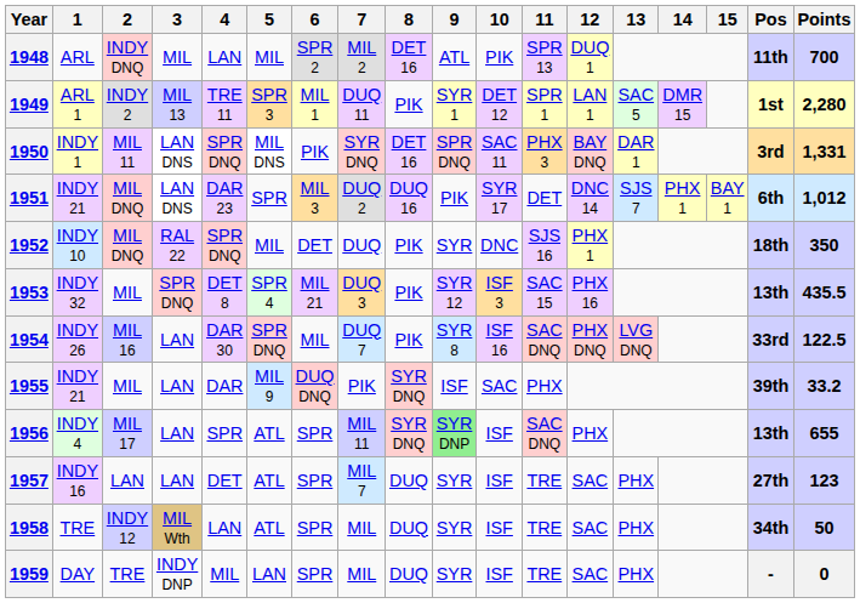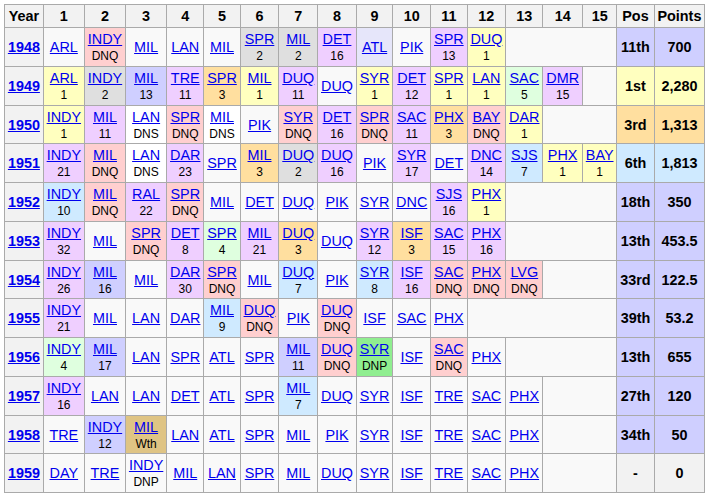 <table class="wikitable" style="text-align:center; font-size:90%">
 <tr>
 <th>Year</th>
 <th>1</th>
 <th>2</th>
 <th>3</th>
 <th>4</th>
 <th>5</th>
 <th>6</th>
 <th>7</th>
 <th>8</th>
 <th>9</th>
 <th>10</th>
 <th>11</th>
 <th>12</th>
 <th>13</th>
 <th>14</th>
 <th>15</th>
 <th>Pos</th>
 <th>Points</th>
 </tr>
 <tr>
 <th rowspan=1><a href='#'>1948</a></th>
 <td><a href='#'>ARL</a></td>
 <td style="background:#FFCFCF;"><a href='#'>INDY</a><br><small>DNQ</small></td>
 <td><a href='#'>MIL</a></td>
 <td><a href='#'>LAN</a></td>
 <td><a href='#'>MIL</a></td>
 <td style="background:#DFDFDF;"><a href='#'>SPR</a><br><small>2</small></td>
 <td style="background:#DFDFDF;"><a href='#'>MIL</a><br><small>2</small></td>
 <td style="background:#EFCFFF;"><a href='#'>DET</a><br><small>16</small></td>
-<td><a href='#'>ATL</a></td>
+<td style="background: lavender;"><a href='#'>ATL</a></td>
 <td><a href='#'>PIK</a></td>
 <td style="background:#EFCFFF;"><a href='#'>SPR</a><br><small>13</small></td>
 <td style="background:#FFFFBF;"><a href='#'>DUQ</a><br><small>1</small></td>
 <td colspan=3></td>
 <th style="background:#CFCFFF;">11th</th>
 <th style="background:#CFCFFF;">700</th>
 </tr>
 <tr>
 <th rowspan=1><a href='#'>1949</a></th>
 <td style="background:#FFFFBF;"><a href='#'>ARL</a><br><small>1</small></td>
 <td style="background:#DFDFDF;"><a href='#'>INDY</a><br><small>2</small></td>
 <td style="background:#CFCFFF;"><a href='#'>MIL</a><br><small>13</small></td>
 <td style="background:#EFCFFF;"><a href='#'>TRE</a><br><small>11</small></td>
 <td style="background:#FFDF9F;"><a href='#'>SPR</a><br><small>3</small></td>
 <td style="background:#FFFFBF;"><a href='#'>MIL</a><br><small>1</small></td>
 <td style="background:#EFCFFF;"><a href='#'>DUQ</a><br><small>11</small></td>
-<td><a href='#'>PIK</a></td>
+<td><a href='#'>DUQ</a></td>
 <td style="background:#FFFFBF;"><a href='#'>SYR</a><br><small>1</small></td>
 <td style="background:#EFCFFF;"><a href='#'>DET</a><br><small>12</small></td>
 <td style="background:#FFFFBF;"><a href='#'>SPR</a><br><small>1</small></td>
 <td style="background:#FFFFBF;"><a href='#'>LAN</a><br><small>1</small></td>
 <td style="background:#DFFFDF;"><a href='#'>SAC</a><br><small>5</small></td>
 <td style="background:#EFCFFF;"><a href='#'>DMR</a><br><small>15</small></td>
 <td colspan=1></td>
 <th style="background:#FFFFBF;">1st</th>
 <th style="background:#FFFFBF;">2,280</th>
 </tr>
 <tr>
 <th rowspan=1><a href='#'>1950</a></th>
 <td style="background:#FFFFBF;"><a href='#'>INDY</a><br><small>1</small></td>
 <td style="background:#EFCFFF;"><a href='#'>MIL</a><br><small>11</small></td>
 <td style="background:#FFFFFF;"><a href='#'>LAN</a><br><small>DNS</small></td>
 <td style="background:#FFCFCF;"><a href='#'>SPR</a><br><small>DNQ</small></td>
 <td style="background:#FFFFFF;"><a href='#'>MIL</a><br><small>DNS</small></td>
 <td><a href='#'>PIK</a></td>
 <td style="background:#FFCFCF;"><a href='#'>SYR</a><br><small>DNQ</small></td>
 <td style="background:#EFCFFF;"><a href='#'>DET</a><br><small>16</small></td>
 <td style="background:#FFCFCF;"><a href='#'>SPR</a><br><small>DNQ</small></td>
 <td style="background:#EFCFFF;"><a href='#'>SAC</a><br><small>11</small></td>
 <td style="background:#FFDF9F;"><a href='#'>PHX</a><br><small>3</small></td>
 <td style="background:#FFCFCF;"><a href='#'>BAY</a><br><small>DNQ</small></td>
 <td style="background:#FFFFBF;"><a href='#'>DAR</a><br><small>1</small></td>
 <td colspan=2></td>
 <th style="background:#FFDF9F;">3rd</th>
-<th style="background:#FFDF9F;">1,331</th>
+<th style="background:#FFDF9F;">1,313</th>
 </tr>
 <tr>
 <th rowspan=1><a href='#'>1951</a></th>
 <td style="background:#EFCFFF;"><a href='#'>INDY</a><br><small>21</small></td>
 <td style="background:#FFCFCF;"><a href='#'>MIL</a><br><small>DNQ</small></td>
 <td style="background:#FFFFFF;"><a href='#'>LAN</a><br><small>DNS</small></td>
 <td style="background:#EFCFFF;"><a href='#'>DAR</a><br><small>23</small></td>
 <td><a href='#'>SPR</a></td>
 <td style="background:#FFDF9F;"><a href='#'>MIL</a><br><small>3</small></td>
 <td style="background:#DFDFDF;"><a href='#'>DUQ</a><br><small>2</small></td>
 <td style="background:#EFCFFF;"><a href='#'>DUQ</a><br><small>16</small></td>
 <td><a href='#'>PIK</a></td>
 <td style="background:#EFCFFF;"><a href='#'>SYR</a><br><small>17</small></td>
 <td><a href='#'>DET</a></td>
 <td style="background:#EFCFFF;"><a href='#'>DNC</a><br><small>14</small></td>
 <td style="background:#CFEAFF;"><a href='#'>SJS</a><br><small>7</small></td>
 <td style="background:#FFFFBF;"><a href='#'>PHX</a><br><small>1</small></td>
 <td style="background:#FFFFBF;"><a href='#'>BAY</a><br><small>1</small></td>
 <th style="background:#CFEAFF;">6th</th>
-<th style="background:#CFEAFF;">1,012</th>
+<th style="background:#CFEAFF;">1,813</th>
 </tr>
 <tr>
 <th rowspan=1><a href='#'>1952</a></th>
 <td style="background:#CFEAFF;"><a href='#'>INDY</a><br><small>10</small></td>
 <td style="background:#FFCFCF;"><a href='#'>MIL</a><br><small>DNQ</small></td>
 <td style="background:#EFCFFF;"><a href='#'>RAL</a><br><small>22</small></td>
 <td style="background:#FFCFCF;"><a href='#'>SPR</a><br><small>DNQ</small></td>
 <td><a href='#'>MIL</a></td>
 <td><a href='#'>DET</a></td>
 <td><a href='#'>DUQ</a></td>
 <td><a href='#'>PIK</a></td>
 <td><a href='#'>SYR</a></td>
 <td><a href='#'>DNC</a></td>
 <td style="background:#EFCFFF;"><a href='#'>SJS</a><br><small>16</small></td>
 <td style="background:#FFFFBF;"><a href='#'>PHX</a><br><small>1</small></td>
 <td colspan=3></td>
 <th style="background:#CFCFFF;">18th</th>
 <th style="background:#CFCFFF;">350</th>
 </tr>
 <tr>
 <th rowspan=1><a href='#'>1953</a></th>
 <td style="background:#EFCFFF;"><a href='#'>INDY</a><br><small>32</small></td>
 <td><a href='#'>MIL</a></td>
 <td style="background:#FFCFCF;"><a href='#'>SPR</a><br><small>DNQ</small></td>
 <td style="background:#EFCFFF;"><a href='#'>DET</a><br><small>8</small></td>
 <td style="background:#DFFFDF;"><a href='#'>SPR</a><br><small>4</small></td>
 <td style="background:#EFCFFF;"><a href='#'>MIL</a><br><small>21</small></td>
 <td style="background:#FFDF9F;"><a href='#'>DUQ</a><br><small>3</small></td>
-<td><a href='#'>PIK</a></td>
+<td><a href='#'>DUQ</a></td>
 <td style="background:#EFCFFF;"><a href='#'>SYR</a><br><small>12</small></td>
 <td style="background:#FFDF9F;"><a href='#'>ISF</a><br><small>3</small></td>
 <td style="background:#EFCFFF;"><a href='#'>SAC</a><br><small>15</small></td>
 <td style="background:#EFCFFF;"><a href='#'>PHX</a><br><small>16</small></td>
 <td colspan=3></td>
 <th style="background:#CFCFFF;">13th</th>
-<th style="background:#CFCFFF;">435.5</th>
+<th style="background:#CFCFFF;">453.5</th>
 </tr>
 <tr>
 <th rowspan=1><a href='#'>1954</a></th>
 <td style="background:#EFCFFF;"><a href='#'>INDY</a><br><small>26</small></td>
 <td style="background:#CFCFFF;"><a href='#'>MIL</a><br><small>16</small></td>
-<td><a href='#'>LAN</a></td>
+<td><a href='#'>MIL</a></td>
 <td style="background:#EFCFFF;"><a href='#'>DAR</a><br><small>30</small></td>
 <td style="background:#FFCFCF;"><a href='#'>SPR</a><br><small>DNQ</small></td>
 <td><a href='#'>MIL</a></td>
 <td style="background:#CFEAFF;"><a href='#'>DUQ</a><br><small>7</small></td>
 <td><a href='#'>PIK</a></td>
 <td style="background:#CFEAFF;"><a href='#'>SYR</a><br><small>8</small></td>
 <td style="background:#EFCFFF;"><a href='#'>ISF</a><br><small>16</small></td>
 <td style="background:#FFCFCF;"><a href='#'>SAC</a><br><small>DNQ</small></td>
 <td style="background:#FFCFCF;"><a href='#'>PHX</a><br><small>DNQ</small></td>
 <td style="background:#FFCFCF;"><a href='#'>LVG</a><br><small>DNQ</small></td>
 <td colspan=2></td>
 <th style="background:#CFCFFF;">33rd</th>
 <th style="background:#CFCFFF;">122.5</th>
 </tr>
 <tr>
 <th rowspan=1><a href='#'>1955</a></th>
 <td style="background:#EFCFFF;"><a href='#'>INDY</a><br><small>21</small></td>
 <td><a href='#'>MIL</a></td>
 <td><a href='#'>LAN</a></td>
 <td><a href='#'>DAR</a></td>
 <td style="background:#CFEAFF;"><a href='#'>MIL</a><br><small>9</small></td>
 <td style="background:#FFCFCF;"><a href='#'>DUQ</a><br><small>DNQ</small></td>
 <td><a href='#'>PIK</a></td>
-<td style="background:#FFCFCF;"><a href='#'>SYR</a><br><small>DNQ</small></td>
+<td style="background:#FFCFCF;"><a href='#'>DUQ</a><br><small>DNQ</small></td>
 <td><a href='#'>ISF</a></td>
 <td><a href='#'>SAC</a></td>
 <td><a href='#'>PHX</a></td>
 <td colspan=4></td>
 <th style="background:#CFCFFF;">39th</th>
-<th style="background:#CFCFFF;">33.2</th>
+<th style="background:#CFCFFF;">53.2</th>
 </tr>
 <tr>
 <th rowspan=1><a href='#'>1956</a></th>
 <td style="background:#DFFFDF;"><a href='#'>INDY</a><br><small>4</small></td>
 <td style="background:#CFCFFF;"><a href='#'>MIL</a><br><small>17</small></td>
 <td><a href='#'>LAN</a></td>
 <td><a href='#'>SPR</a></td>
 <td><a href='#'>ATL</a></td>
 <td><a href='#'>SPR</a></td>
 <td style="background:#CFCFFF;"><a href='#'>MIL</a><br><small>11</small></td>
-<td style="background:#FFCFCF;"><a href='#'>SYR</a><br><small>DNQ</small></td>
+<td style="background:#FFCFCF;"><a href='#'>DUQ</a><br><small>DNQ</small></td>
 <td style="background: lightgreen;"><a href='#'>SYR</a><br><small>DNP</small></td>
 <td><a href='#'>ISF</a></td>
 <td style="background:#FFCFCF;"><a href='#'>SAC</a><br><small>DNQ</small></td>
 <td><a href='#'>PHX</a></td>
 <td colspan=3></td>
 <th style="background:#CFCFFF;">13th</th>
 <th style="background:#CFCFFF;">655</th>
 </tr>
 <tr>
 <th rowspan=1><a href='#'>1957</a></th>
 <td style="background:#EFCFFF;"><a href='#'>INDY</a><br><small>16</small></td>
 <td><a href='#'>LAN</a></td>
 <td><a href='#'>LAN</a></td>
 <td><a href='#'>DET</a></td>
 <td><a href='#'>ATL</a></td>
 <td><a href='#'>SPR</a></td>
 <td style="background:#CFEAFF;"><a href='#'>MIL</a><br><small>7</small></td>
 <td><a href='#'>DUQ</a></td>
 <td><a href='#'>SYR</a></td>
 <td><a href='#'>ISF</a></td>
 <td><a href='#'>TRE</a></td>
 <td><a href='#'>SAC</a></td>
 <td><a href='#'>PHX</a></td>
 <td colspan=2></td>
 <th style="background:#CFCFFF;">27th</th>
-<th style="background:#CFCFFF;">123</th>
+<th style="background:#CFCFFF;">120</th>
 </tr>
 <tr>
 <th rowspan=1><a href='#'>1958</a></th>
 <td><a href='#'>TRE</a></td>
 <td style="background:#CFCFFF;"><a href='#'>INDY</a><br><small>12</small></td>
 <td style="background:#DFC484;"><a href='#'>MIL</a><br><small>Wth</small></td>
 <td><a href='#'>LAN</a></td>
 <td><a href='#'>ATL</a></td>
 <td><a href='#'>SPR</a></td>
 <td><a href='#'>MIL</a></td>
-<td><a href='#'>DUQ</a></td>
+<td><a href='#'>PIK</a></td>
 <td><a href='#'>SYR</a></td>
 <td><a href='#'>ISF</a></td>
 <td><a href='#'>TRE</a></td>
 <td><a href='#'>SAC</a></td>
 <td><a href='#'>PHX</a></td>
 <td colspan=2></td>
 <th style="background:#CFCFFF;">34th</th>
 <th style="background:#CFCFFF;">50</th>
 </tr>
 <tr>
 <th rowspan=1><a href='#'>1959</a></th>
 <td><a href='#'>DAY</a></td>
 <td><a href='#'>TRE</a></td>
 <td><a href='#'>INDY</a><br><small>DNP</small></td>
 <td><a href='#'>MIL</a></td>
 <td><a href='#'>LAN</a></td>
 <td><a href='#'>SPR</a></td>
 <td><a href='#'>MIL</a></td>
 <td><a href='#'>DUQ</a></td>
 <td><a href='#'>SYR</a></td>
 <td><a href='#'>ISF</a></td>
 <td><a href='#'>TRE</a></td>
 <td><a href='#'>SAC</a></td>
 <td><a href='#'>PHX</a></td>
 <td colspan=2></td>
 <th>-</th>
 <th>0</th>
 </tr>
 </table>
